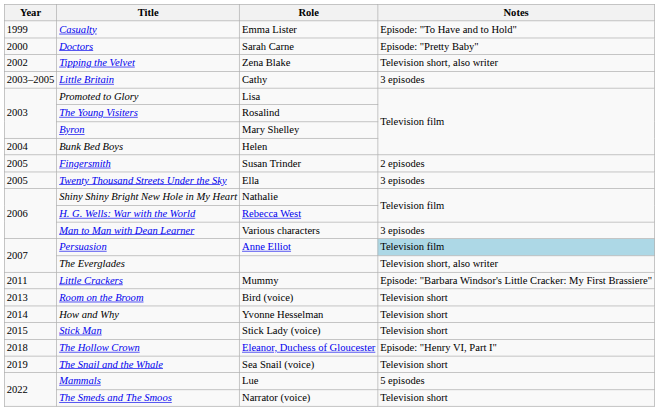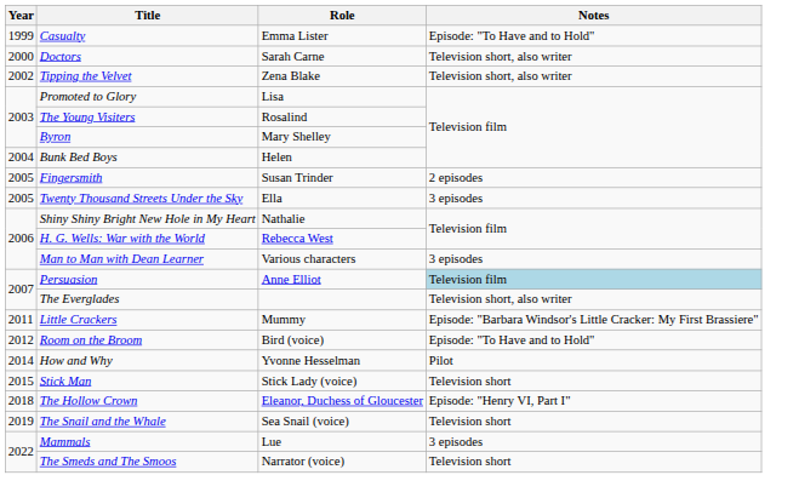 <table class="wikitable sortable">
 <tr>
 <th>Year</th>
 <th>Title</th>
 <th>Role</th>
 <th class="unsortable">Notes</th>
 </tr>
 <tr>
 <td>1999</td>
 <td><em><a href='#'>Casualty</a></em></td>
 <td>Emma Lister</td>
 <td>Episode: "To Have and to Hold"</td>
 </tr>
 <tr>
 <td>2000</td>
 <td><em><a href='#'>Doctors</a></em></td>
 <td>Sarah Carne</td>
-<td>Episode: "Pretty Baby"</td>
+<td>Television short, also writer</td>
 </tr>
 <tr>
 <td>2002</td>
 <td><em><a href='#'>Tipping the Velvet</a></em></td>
 <td>Zena Blake</td>
 <td>Television short, also writer</td>
-</tr>
-<tr>
-<td>2003–2005</td>
-<td><em><a href='#'>Little Britain</a></em></td>
-<td>Cathy</td>
-<td>3 episodes</td>
 </tr>
 <tr>
 <td rowspan="3">2003</td>
 <td><em>Promoted to Glory</em></td>
 <td>Lisa</td>
 <td rowspan="4">Television film</td>
 </tr>
 <tr>
 <td><em><a href='#'>The Young Visiters</a></em></td>
 <td>Rosalind</td>
 </tr>
 <tr>
 <td><em><a href='#'>Byron</a></em></td>
 <td>Mary Shelley</td>
 </tr>
 <tr>
 <td>2004</td>
 <td><em>Bunk Bed Boys</em></td>
 <td>Helen</td>
 </tr>
 <tr>
 <td>2005</td>
 <td><em><a href='#'>Fingersmith</a></em></td>
 <td>Susan Trinder</td>
 <td>2 episodes</td>
 </tr>
 <tr>
 <td>2005</td>
 <td><em><a href='#'>Twenty Thousand Streets Under the Sky</a></em></td>
 <td>Ella</td>
 <td>3 episodes</td>
 </tr>
 <tr>
 <td rowspan="3">2006</td>
 <td><em>Shiny Shiny Bright New Hole in My Heart</em></td>
 <td>Nathalie</td>
 <td rowspan="2">Television film</td>
 </tr>
 <tr>
 <td><em><a href='#'>H. G. Wells: War with the World</a></em></td>
 <td><a href='#'>Rebecca West</a></td>
 </tr>
 <tr>
 <td><em><a href='#'>Man to Man with Dean Learner</a></em></td>
 <td>Various characters</td>
 <td>3 episodes</td>
 </tr>
 <tr>
 <td rowspan="2">2007</td>
 <td><em><a href='#'>Persuasion</a></em></td>
 <td><a href='#'>Anne Elliot</a></td>
 <td style="background: lightblue;">Television film</td>
 </tr>
 <tr>
 <td><em>The Everglades</em></td>
 <td></td>
 <td>Television short, also writer</td>
 </tr>
 <tr>
 <td>2011</td>
 <td><em><a href='#'>Little Crackers</a></em></td>
 <td>Mummy</td>
 <td>Episode: "Barbara Windsor's Little Cracker: My First Brassiere"</td>
 </tr>
 <tr>
-<td>2013</td>
+<td>2012</td>
 <td><em><a href='#'>Room on the Broom</a></em></td>
 <td>Bird (voice)</td>
-<td>Television short</td>
+<td>Episode: "To Have and to Hold"</td>
 </tr>
 <tr>
 <td>2014</td>
 <td><em>How and Why</em></td>
 <td>Yvonne Hesselman</td>
-<td>Television short</td>
+<td>Pilot</td>
 </tr>
 <tr>
 <td>2015</td>
 <td><em><a href='#'>Stick Man</a></em></td>
 <td>Stick Lady (voice)</td>
 <td>Television short</td>
 </tr>
 <tr>
 <td>2018</td>
 <td><em><a href='#'>The Hollow Crown</a></em></td>
 <td><a href='#'>Eleanor, Duchess of Gloucester</a></td>
 <td>Episode: "Henry VI, Part I"</td>
 </tr>
 <tr>
 <td>2019</td>
 <td><em><a href='#'>The Snail and the Whale</a></em></td>
 <td>Sea Snail (voice)</td>
 <td>Television short</td>
 </tr>
 <tr>
 <td rowspan="2">2022</td>
 <td><em><a href='#'>Mammals</a></em></td>
 <td>Lue</td>
-<td>5 episodes</td>
+<td>3 episodes</td>
 </tr>
 <tr>
 <td><em><a href='#'>The Smeds and The Smoos</a></em></td>
 <td>Narrator (voice)</td>
 <td>Television short</td>
 </tr>
 </table>
